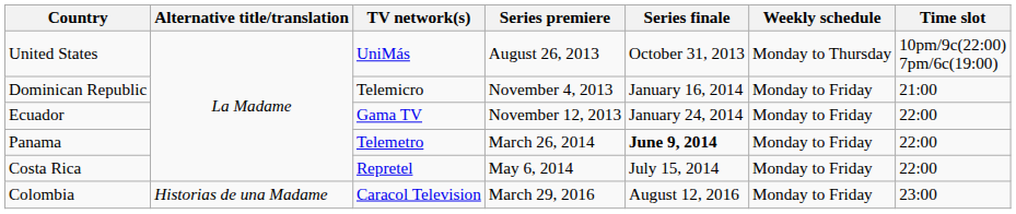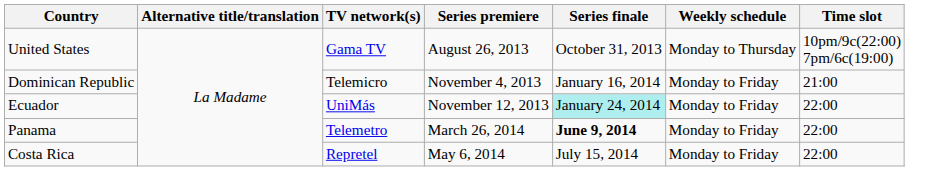 <table class="wikitable">
 <tr>
 <th>Country</th>
 <th>Alternative title/translation</th>
 <th>TV network(s)</th>
 <th>Series premiere</th>
 <th>Series finale</th>
 <th>Weekly schedule</th>
 <th>Time slot</th>
 </tr>
 <tr>
 <td>United States</td>
 <td rowspan="5" style="text-align:center;"><em>La Madame</em></td>
-<td><a href='#'>UniMás</a></td>
+<td><a href='#'>Gama TV</a></td>
 <td>August 26, 2013</td>
 <td>October 31, 2013</td>
 <td>Monday to Thursday</td>
 <td>10pm/9c(22:00)<br> 7pm/6c(19:00)</td>
 </tr>
 <tr>
 <td>Dominican Republic</td>
 <td>Telemicro</td>
 <td>November 4, 2013</td>
 <td>January 16, 2014</td>
 <td>Monday to Friday</td>
 <td>21:00</td>
 </tr>
 <tr>
 <td>Ecuador</td>
-<td><a href='#'>Gama TV</a></td>
+<td><a href='#'>UniMás</a></td>
 <td>November 12, 2013</td>
-<td>January 24, 2014</td>
+<td style="background: paleturquoise;">January 24, 2014</td>
 <td>Monday to Friday</td>
 <td>22:00</td>
 </tr>
 <tr>
 <td>Panama</td>
 <td><a href='#'>Telemetro</a></td>
 <td>March 26, 2014</td>
 <td><strong>June 9, 2014</strong></td>
 <td>Monday to Friday</td>
 <td>22:00</td>
 </tr>
 <tr>
 <td>Costa Rica</td>
 <td><a href='#'>Repretel</a></td>
 <td>May 6, 2014</td>
 <td>July 15, 2014</td>
 <td>Monday to Friday</td>
 <td>22:00</td>
 </tr>
-<tr>
-<td>Colombia</td>
-<td><em>Historias de una Madame</em></td>
-<td><a href='#'>Caracol Television</a></td>
-<td>March 29, 2016</td>
-<td>August 12, 2016</td>
-<td>Monday to Friday</td>
-<td>23:00</td>
-</tr>
 </table>
